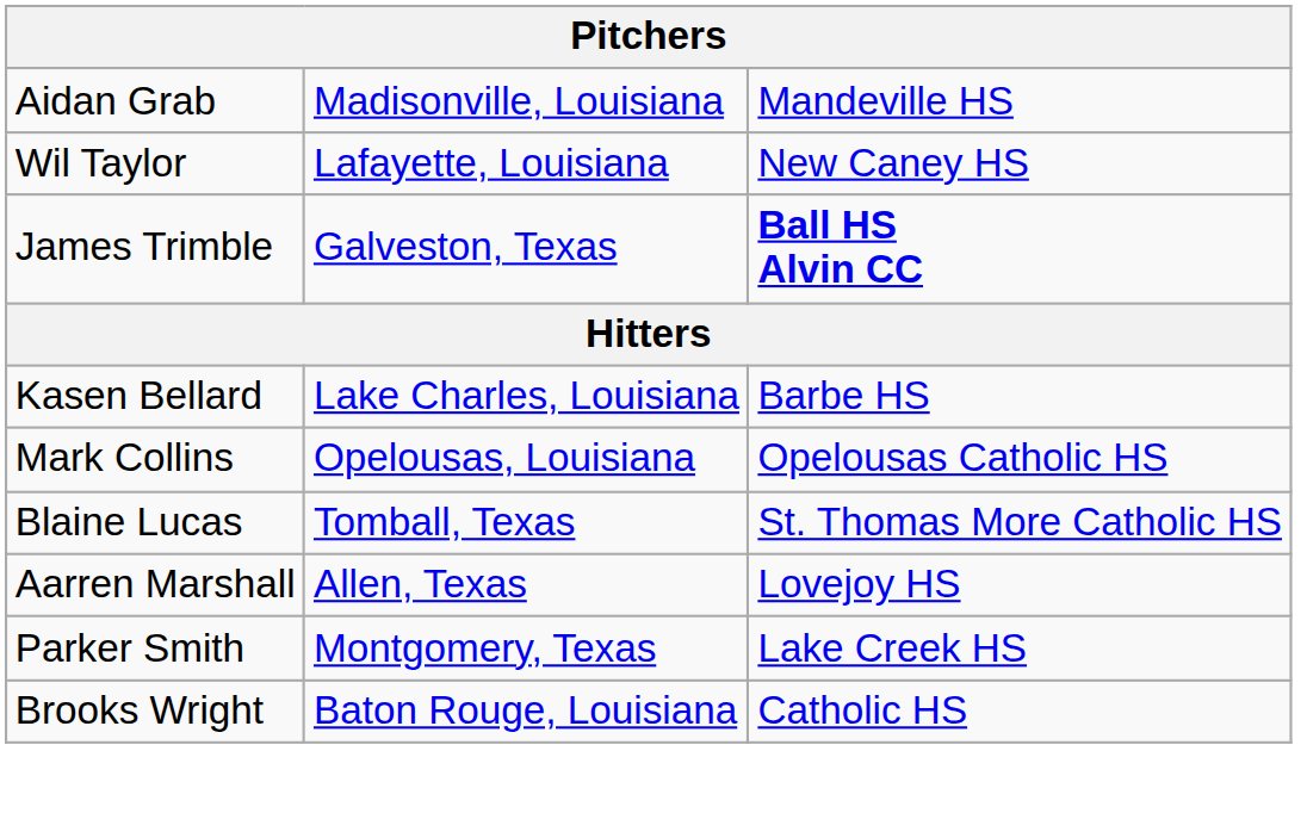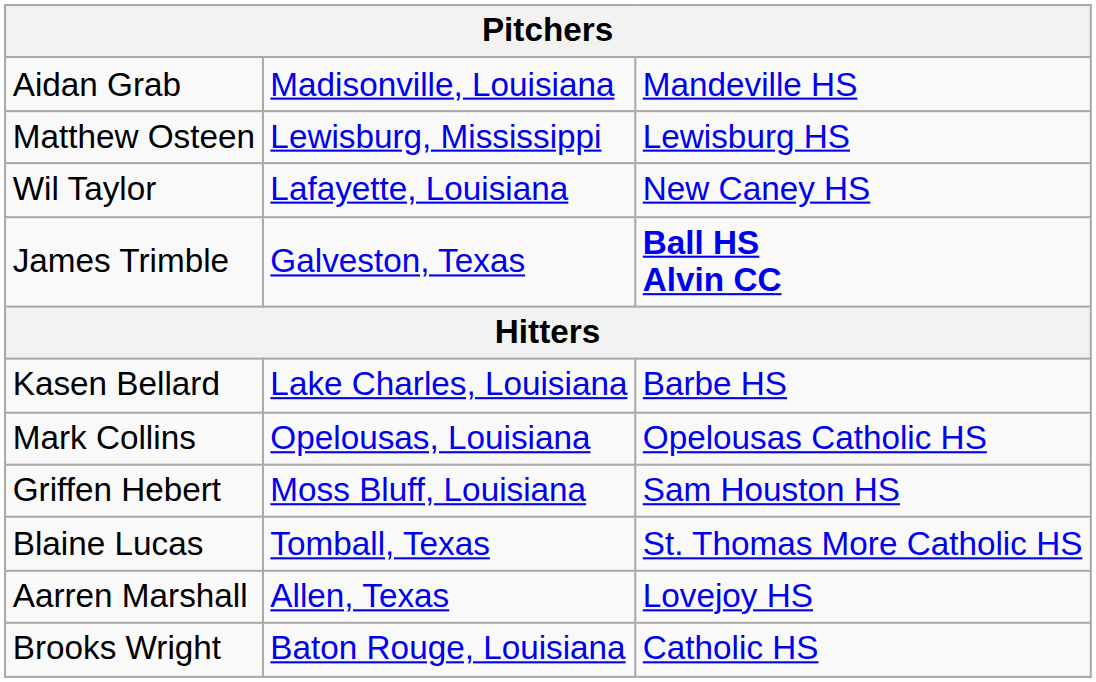 <table class="wikitable">
 <tr>
 <th colspan=3>Pitchers</th>
 </tr>
 <tr>
 <td>Aidan Grab</td>
 <td><a href='#'>Madisonville, Louisiana</a></td>
 <td><a href='#'>Mandeville HS</a></td>
+</tr>
+<tr>
+<td>Matthew Osteen</td>
+<td><a href='#'>Lewisburg, Mississippi</a></td>
+<td><a href='#'>Lewisburg HS</a></td>
 </tr>
 <tr>
 <td>Wil Taylor</td>
 <td><a href='#'>Lafayette, Louisiana</a></td>
 <td><a href='#'>New Caney HS</a></td>
 </tr>
 <tr>
 <td>James Trimble</td>
 <td><a href='#'>Galveston, Texas</a></td>
 <td><strong><a href='#'>Ball HS</a><br><a href='#'>Alvin CC</a></strong></td>
 </tr>
 <tr>
 <th colspan=3>Hitters</th>
 </tr>
 <tr>
 <td>Kasen Bellard</td>
 <td><a href='#'>Lake Charles, Louisiana</a></td>
 <td><a href='#'>Barbe HS</a></td>
 </tr>
 <tr>
 <td>Mark Collins</td>
 <td><a href='#'>Opelousas, Louisiana</a></td>
 <td><a href='#'>Opelousas Catholic HS</a></td>
 </tr>
 <tr>
+<td>Griffen Hebert</td>
+<td><a href='#'>Moss Bluff, Louisiana</a></td>
+<td><a href='#'>Sam Houston HS</a></td>
+</tr>
+<tr>
 <td>Blaine Lucas</td>
 <td><a href='#'>Tomball, Texas</a></td>
 <td><a href='#'>St. Thomas More Catholic HS</a></td>
 </tr>
 <tr>
 <td>Aarren Marshall</td>
 <td><a href='#'>Allen, Texas</a></td>
 <td><a href='#'>Lovejoy HS</a></td>
 </tr>
 <tr>
-<td>Parker Smith</td>
-<td><a href='#'>Montgomery, Texas</a></td>
-<td><a href='#'>Lake Creek HS</a></td>
-</tr>
-<tr>
 <td>Brooks Wright</td>
 <td><a href='#'>Baton Rouge, Louisiana</a></td>
 <td><a href='#'>Catholic HS</a></td>
 </tr>
 </table>
